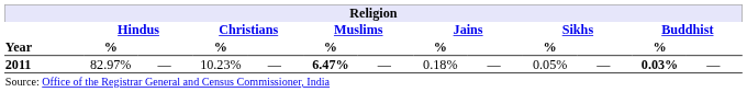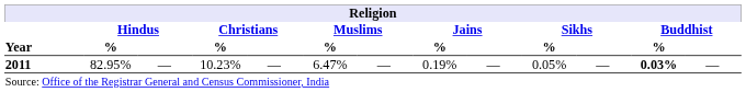 <table style="text-align: center; border-spacing: 0;">
 <tr>
 <th colspan="13" style="background: lavender; border-top:1px #aaa solid; border-right:1px #aaa solid; border-bottom:none; border-left:1px #aaa solid">Religion</th>
 </tr>
 <tr>
 <th rowspan="2" style="width:6em; text-align:left; vertical-align:bottom; border-bottom:1px solid black;">Year</th>
 <th colspan="2"><a href='#'>Hindus</a></th>
 <th colspan="2"><a href='#'>Christians</a></th>
 <th colspan="2"><a href='#'>Muslims</a></th>
 <th colspan="2"><a href='#'>Jains</a></th>
 <th colspan="2"><a href='#'>Sikhs</a></th>
 <th colspan="2"><a href='#'>Buddhist</a></th>
 </tr>
 <tr>
 <th scope="col" style="width:4em; border-bottom:1px solid black;">%</th>
 <th scope="col" style="width:4em; border-bottom:1px solid black; padding-right:0.25em;"></th>
 <th scope="col" style="width:4em; border-bottom:1px solid black;">%</th>
 <th scope="col" style="width:4em; border-bottom:1px solid black; padding-right:0.25em;"></th>
 <th scope="col" style="width:4em; border-bottom:1px solid black;">%</th>
 <th scope="col" style="width:4em; border-bottom:1px solid black; padding-right:0.25em;"></th>
 <th scope="col" style="width:4em; border-bottom:1px solid black;">%</th>
 <th scope="col" style="width:4em; border-bottom:1px solid black; padding-right:0.25em;"></th>
 <th scope="col" style="width:4em; border-bottom:1px solid black;">%</th>
 <th scope="col" style="width:4em; border-bottom:1px solid black; padding-right:0.25em;"></th>
 <th scope="col" style="width:4em; border-bottom:1px solid black;">%</th>
 <th scope="col" style="width:4em; border-bottom:1px solid black; padding-right:0.25em;"></th>
 </tr>
 <tr>
 <th style="text-align:left;">2011</th>
-<td>82.97%</td>
+<td>82.95%</td>
 <td style="padding-right:0.25em;">—</td>
 <td>10.23%</td>
 <td style="padding-right:0.25em;">—</td>
-<td><strong>6.47%</strong></td>
+<td>6.47%</td>
 <td style="padding-right:0.25em;">—</td>
-<td>0.18%</td>
+<td>0.19%</td>
 <td style="padding-right:0.25em;">—</td>
 <td>0.05%</td>
 <td style="padding-right:0.25em;">—</td>
 <td><strong>0.03%</strong></td>
 <td style="padding-right:0.25em;">—</td>
 </tr>
 <tr>
 <td colspan="13" style="text-align: left; border-top:1px solid black;"><small>Source: <a href='#'>Office of the Registrar General and Census Commissioner, India</a></small></td>
 </tr>
 </table>
